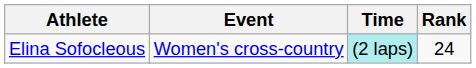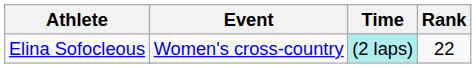 <table class=wikitable style="font-size:90%">
 <tr>
 <th>Athlete</th>
 <th>Event</th>
 <th>Time</th>
 <th>Rank</th>
 </tr>
 <tr align=center>
 <td align=left><a href='#'>Elina Sofocleous</a></td>
 <td align=left><a href='#'>Women's cross-country</a></td>
 <td style="background: paleturquoise;"> (2 laps)</td>
-<td>24</td>
+<td>22</td>
 </tr>
 </table>
